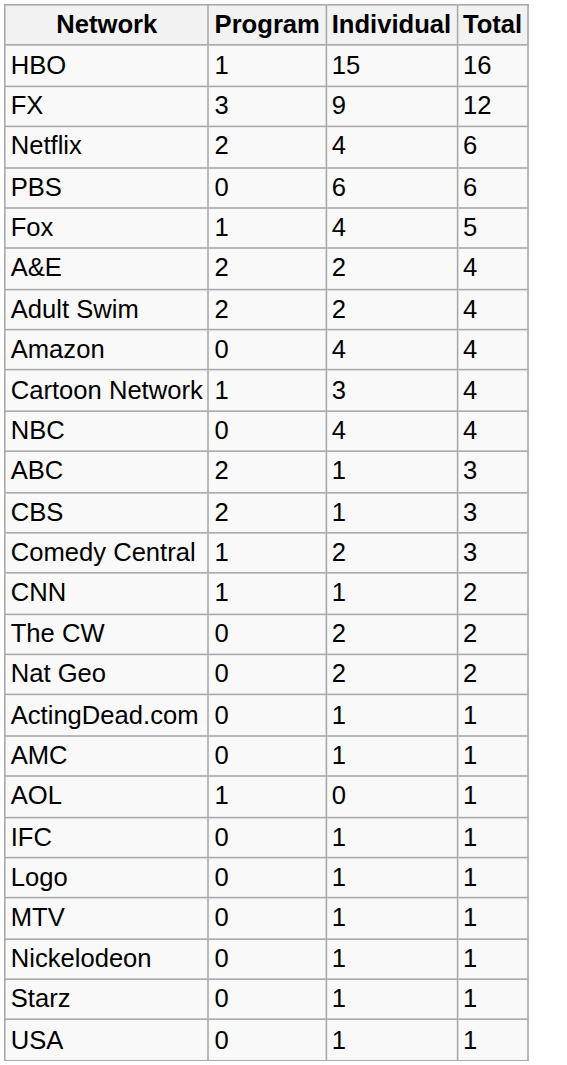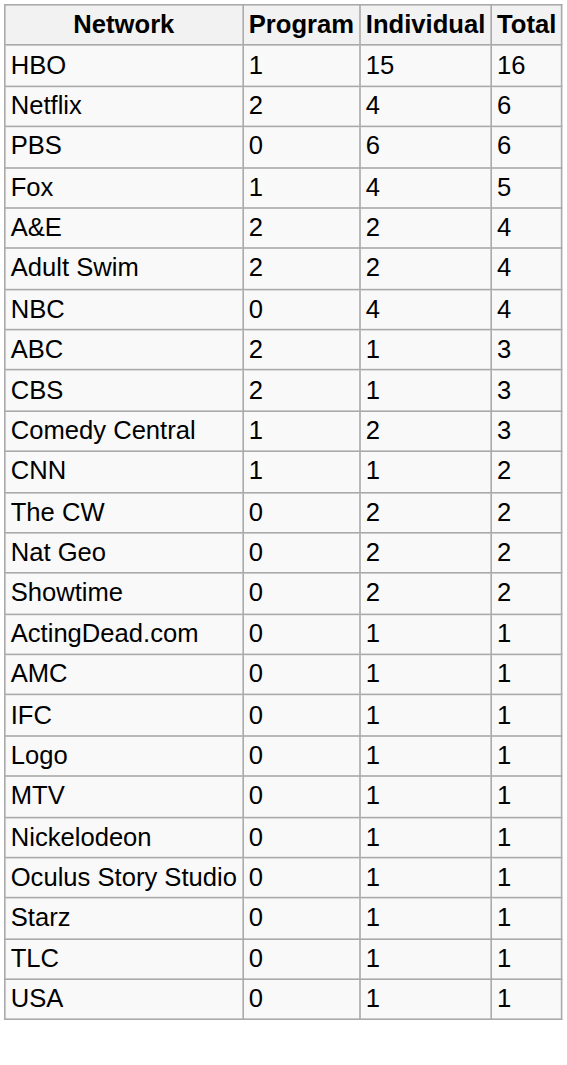 <table class="wikitable sortable">
 <tr>
 <th>Network</th>
 <th>Program</th>
 <th>Individual</th>
 <th>Total</th>
 </tr>
 <tr>
 <td>HBO</td>
 <td>1</td>
 <td>15</td>
 <td>16</td>
-</tr>
-<tr>
-<td>FX</td>
-<td>3</td>
-<td>9</td>
-<td>12</td>
 </tr>
 <tr>
 <td>Netflix</td>
 <td>2</td>
 <td>4</td>
 <td>6</td>
 </tr>
 <tr>
 <td>PBS</td>
 <td>0</td>
 <td>6</td>
 <td>6</td>
 </tr>
 <tr>
 <td>Fox</td>
 <td>1</td>
 <td>4</td>
 <td>5</td>
 </tr>
 <tr>
 <td>A&E</td>
 <td>2</td>
 <td>2</td>
 <td>4</td>
 </tr>
 <tr>
 <td>Adult Swim</td>
 <td>2</td>
 <td>2</td>
-<td>4</td>
-</tr>
-<tr>
-<td>Amazon</td>
-<td>0</td>
-<td>4</td>
-<td>4</td>
-</tr>
-<tr>
-<td>Cartoon Network</td>
-<td>1</td>
-<td>3</td>
 <td>4</td>
 </tr>
 <tr>
 <td>NBC</td>
 <td>0</td>
 <td>4</td>
 <td>4</td>
 </tr>
 <tr>
 <td>ABC</td>
 <td>2</td>
 <td>1</td>
 <td>3</td>
 </tr>
 <tr>
 <td>CBS</td>
 <td>2</td>
 <td>1</td>
 <td>3</td>
 </tr>
 <tr>
 <td>Comedy Central</td>
 <td>1</td>
 <td>2</td>
 <td>3</td>
 </tr>
 <tr>
 <td>CNN</td>
 <td>1</td>
 <td>1</td>
 <td>2</td>
 </tr>
 <tr>
 <td>The CW</td>
 <td>0</td>
 <td>2</td>
 <td>2</td>
 </tr>
 <tr>
 <td>Nat Geo</td>
 <td>0</td>
 <td>2</td>
 <td>2</td>
 </tr>
 <tr>
+<td>Showtime</td>
+<td>0</td>
+<td>2</td>
+<td>2</td>
+</tr>
+<tr>
 <td>ActingDead.com</td>
 <td>0</td>
 <td>1</td>
 <td>1</td>
 </tr>
 <tr>
 <td>AMC</td>
 <td>0</td>
 <td>1</td>
-<td>1</td>
-</tr>
-<tr>
-<td>AOL</td>
-<td>1</td>
-<td>0</td>
 <td>1</td>
 </tr>
 <tr>
 <td>IFC</td>
 <td>0</td>
 <td>1</td>
 <td>1</td>
 </tr>
 <tr>
 <td>Logo</td>
 <td>0</td>
 <td>1</td>
 <td>1</td>
 </tr>
 <tr>
 <td>MTV</td>
 <td>0</td>
 <td>1</td>
 <td>1</td>
 </tr>
 <tr>
 <td>Nickelodeon</td>
 <td>0</td>
 <td>1</td>
 <td>1</td>
 </tr>
 <tr>
+<td>Oculus Story Studio</td>
+<td>0</td>
+<td>1</td>
+<td>1</td>
+</tr>
+<tr>
 <td>Starz</td>
+<td>0</td>
+<td>1</td>
+<td>1</td>
+</tr>
+<tr>
+<td>TLC</td>
 <td>0</td>
 <td>1</td>
 <td>1</td>
 </tr>
 <tr>
 <td>USA</td>
 <td>0</td>
 <td>1</td>
 <td>1</td>
 </tr>
 </table>
